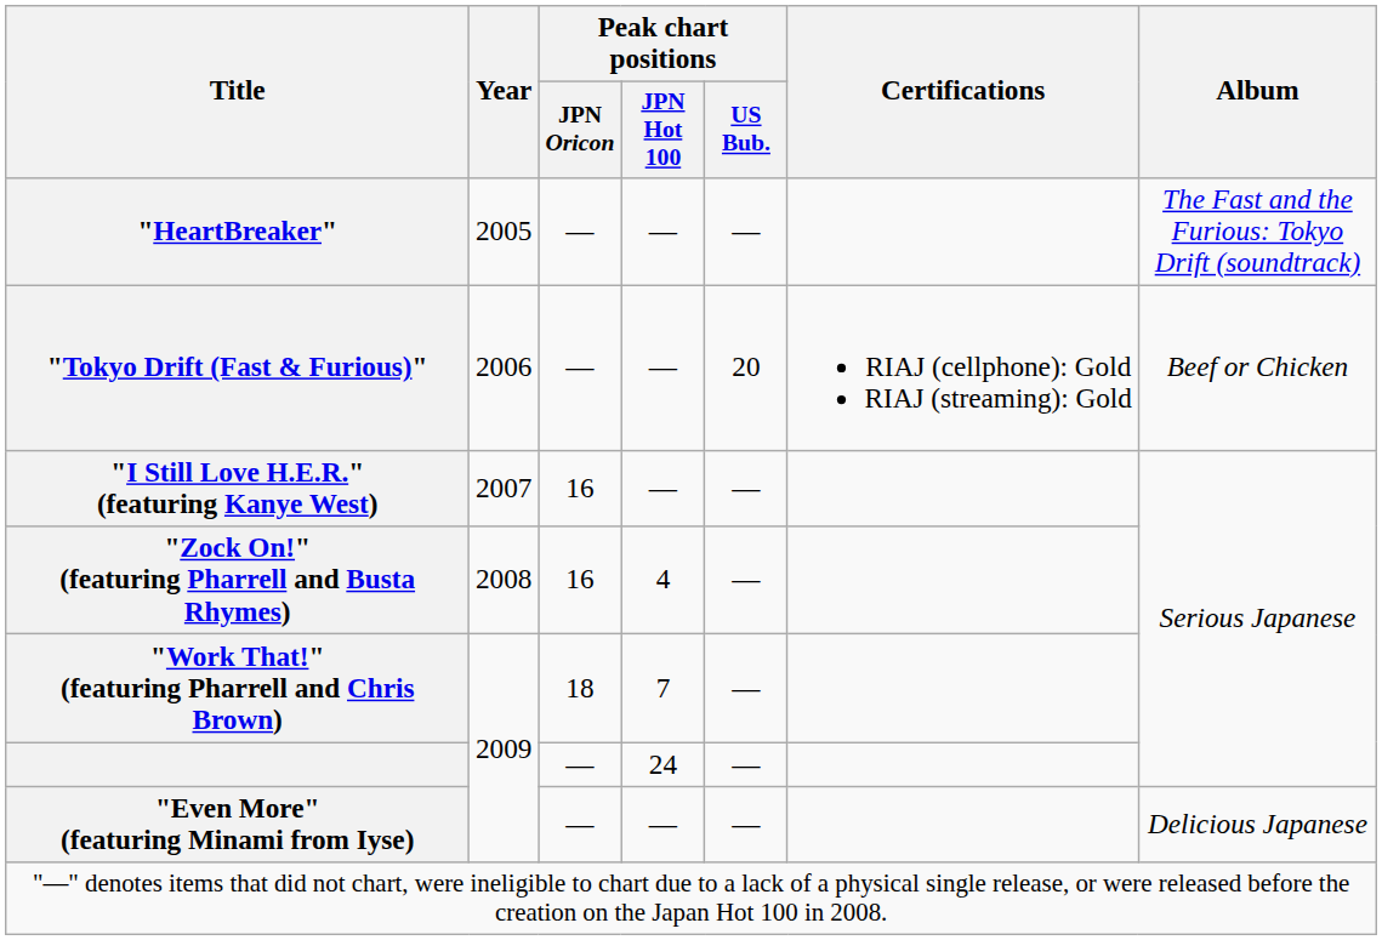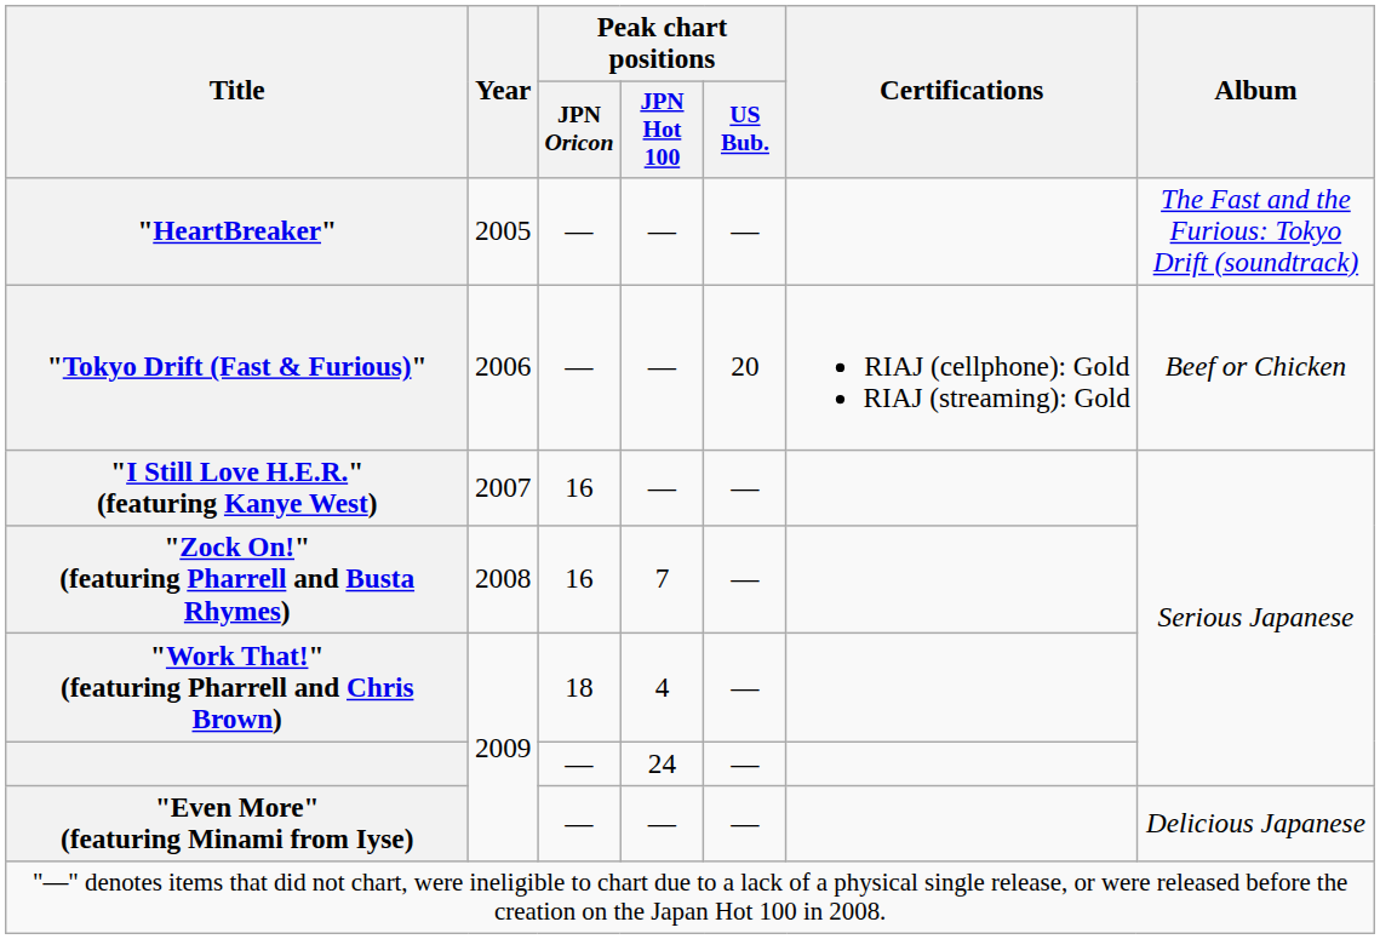 <table class="wikitable plainrowheaders" style="text-align:center;">
 <tr>
 <th scope="col" rowspan="2" style="width:16em;">Title</th>
 <th scope="col" rowspan="2" style="width:2em;">Year</th>
 <th scope="col" colspan="3">Peak chart positions</th>
 <th scope="col" rowspan="2" style="width:12em;">Certifications</th>
 <th scope="col" rowspan="2" style="width:8em;">Album</th>
 </tr>
 <tr>
 <th style="width:3em;font-size:85%">JPN <em>Oricon</em><br></th>
 <th style="width:3em;font-size:85%"><a href='#'>JPN Hot 100</a><br></th>
 <th style="width:3em;font-size:85%"><a href='#'>US Bub.</a><br></th>
 </tr>
 <tr>
 <th scope="row">"<a href='#'>HeartBreaker</a>"</th>
 <td>2005</td>
 <td>—</td>
 <td>—</td>
 <td>—</td>
 <td></td>
 <td><em><a href='#'>The Fast and the Furious: Tokyo Drift (soundtrack)</a></em></td>
 </tr>
 <tr>
 <th scope="row">"<a href='#'>Tokyo Drift (Fast & Furious)</a>"</th>
 <td>2006</td>
 <td>—</td>
 <td>—</td>
 <td>20</td>
 <td><br><ul><li>RIAJ <span>(cellphone)</span>: Gold</li><li>RIAJ <span>(streaming)</span>: Gold</li></ul></td>
 <td><em>Beef or Chicken</em></td>
 </tr>
 <tr>
 <th scope="row">"<a href='#'>I Still Love H.E.R.</a>"<br><span>(featuring <a href='#'>Kanye West</a>)</span></th>
 <td>2007</td>
 <td>16</td>
 <td>—</td>
 <td>—</td>
 <td></td>
 <td rowspan="4"><em>Serious Japanese</em></td>
 </tr>
 <tr>
 <th scope="row">"<a href='#'>Zock On!</a>"<br><span>(featuring <a href='#'>Pharrell</a> and <a href='#'>Busta Rhymes</a>)</span></th>
 <td>2008</td>
 <td>16</td>
-<td>4</td>
+<td>7</td>
 <td>—</td>
 <td></td>
 </tr>
 <tr>
 <th scope="row">"<a href='#'>Work That!</a>"<br><span>(featuring Pharrell and <a href='#'>Chris Brown</a>)</span></th>
 <td rowspan="3">2009</td>
 <td>18</td>
-<td>7</td>
+<td>4</td>
 <td>—</td>
 <td></td>
 </tr>
 <tr>
 <th scope="row"></th>
 <td>—</td>
 <td>24</td>
 <td>—</td>
 <td></td>
 </tr>
 <tr>
 <th scope="row">"Even More"<br><span>(featuring Minami from Iyse)</span></th>
 <td>—</td>
 <td>—</td>
 <td>—</td>
 <td></td>
 <td><em>Delicious Japanese</em></td>
 </tr>
 <tr>
 <td colspan="7" align="center" style="font-size:90%;">"—" denotes items that did not chart, were ineligible to chart due to a lack of a physical single release, or were released before the creation on the Japan Hot 100 in 2008.</td>
 </tr>
 </table>
